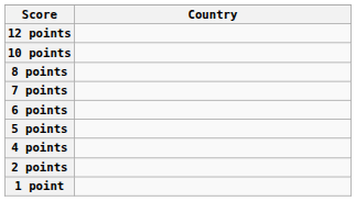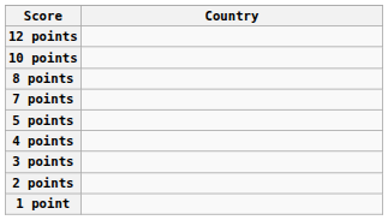 <table class="wikitable">
 <tr>
 </tr>
 <tr>
 <th scope="col" width=20%>Score</th>
 <th scope="col">Country</th>
 </tr>
 <tr>
 <th scope="row">12 points</th>
 <td></td>
 </tr>
 <tr>
 <th scope="row">10 points</th>
 <td></td>
 </tr>
 <tr>
 <th scope="row">8 points</th>
 <td></td>
 </tr>
 <tr>
 <th scope="row">7 points</th>
 <td></td>
 </tr>
 <tr>
-<th scope="row">6 points</th>
-<td></td>
-</tr>
-<tr>
 <th scope="row">5 points</th>
 <td></td>
 </tr>
 <tr>
 <th scope="row">4 points</th>
+<td></td>
+</tr>
+<tr>
+<th scope="row">3 points</th>
 <td></td>
 </tr>
 <tr>
 <th scope="row">2 points</th>
 <td></td>
 </tr>
 <tr>
 <th scope="row">1 point</th>
 <td></td>
 </tr>
 </table>
